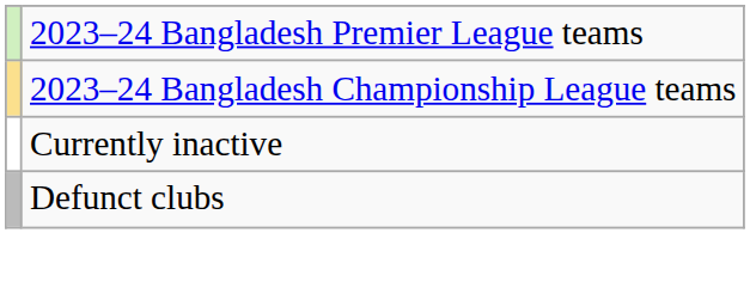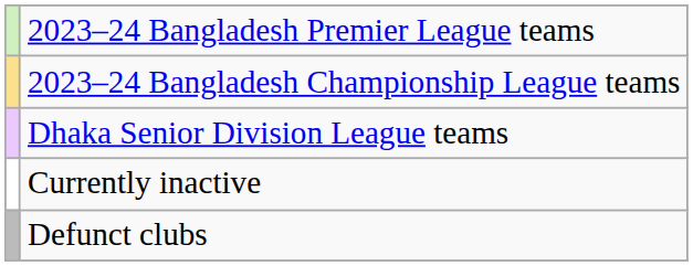 <table class="wikitable">
 <tr>
 <td style="background:#D0F0C0"></td>
 <td><a href='#'>2023–24 Bangladesh Premier League</a> teams</td>
 </tr>
 <tr>
 <td style="background:#FBE08D"></td>
 <td><a href='#'>2023–24 Bangladesh Championship League</a> teams</td>
 </tr>
 <tr>
+<td style="background:#ebc9fe"></td>
+<td><a href='#'>Dhaka Senior Division League</a> teams</td>
+</tr>
+<tr>
 <td style="background:#ffffff"></td>
 <td>Currently inactive</td>
 </tr>
 <tr>
 <td style="background:#bbb"></td>
 <td>Defunct clubs</td>
 </tr>
 </table>
